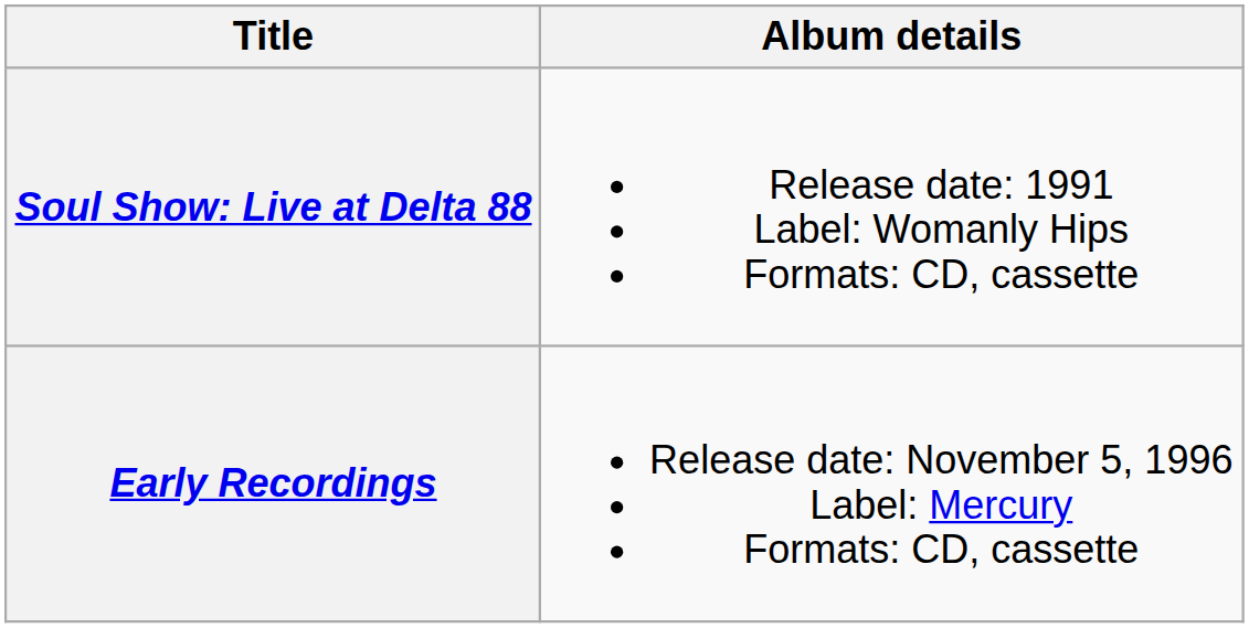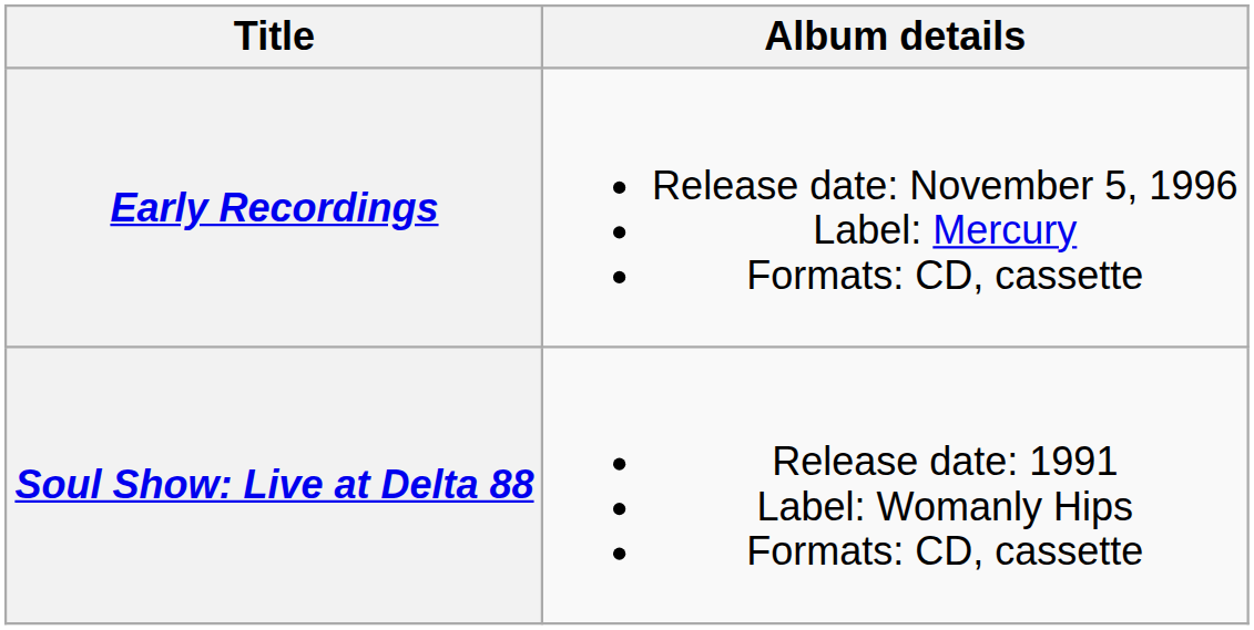 <table class="wikitable plainrowheaders" style="text-align:center;">
 <tr>
 <th>Title</th>
 <th>Album details</th>
 </tr>
 <tr>
+<th scope="row"><em><a href='#'>Early Recordings</a></em></th>
+<td><br><ul><li>Release date: November 5, 1996</li><li>Label: <a href='#'>Mercury</a></li><li>Formats: CD, cassette</li></ul></td>
+</tr>
+<tr>
 <th scope="row"><em><a href='#'>Soul Show: Live at Delta 88</a></em></th>
 <td><br><ul><li>Release date: 1991</li><li>Label: Womanly Hips</li><li>Formats: CD, cassette</li></ul></td>
 </tr>
-<tr>
-<th scope="row"><em><a href='#'>Early Recordings</a></em></th>
-<td><br><ul><li>Release date: November 5, 1996</li><li>Label: <a href='#'>Mercury</a></li><li>Formats: CD, cassette</li></ul></td>
-</tr>
 </table>
